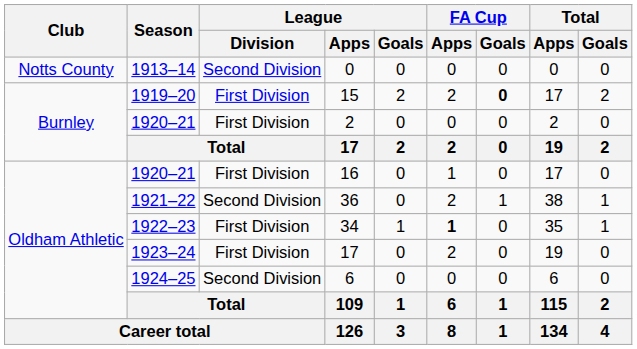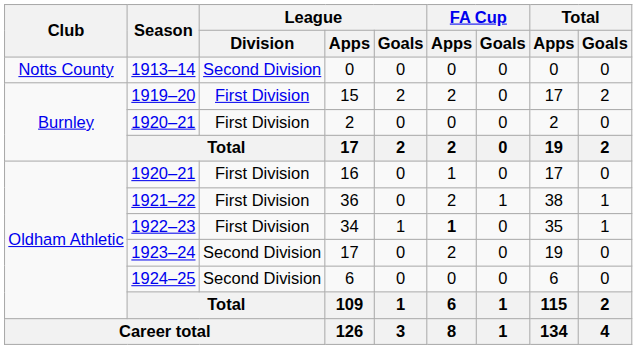 <table class="wikitable" style="text-align:center">
 <tr>
 <th rowspan="2">Club</th>
 <th rowspan="2">Season</th>
 <th colspan="3">League</th>
 <th colspan="2"><a href='#'>FA Cup</a></th>
 <th colspan="2">Total</th>
 </tr>
 <tr>
 <th>Division</th>
 <th>Apps</th>
 <th>Goals</th>
 <th>Apps</th>
 <th>Goals</th>
 <th>Apps</th>
 <th>Goals</th>
 </tr>
 <tr>
 <td><a href='#'>Notts County</a></td>
 <td><a href='#'>1913–14</a></td>
 <td><a href='#'>Second Division</a></td>
 <td>0</td>
 <td>0</td>
 <td>0</td>
 <td>0</td>
 <td>0</td>
 <td>0</td>
 </tr>
 <tr>
 <td rowspan="3"><a href='#'>Burnley</a></td>
 <td><a href='#'>1919–20</a></td>
 <td><a href='#'>First Division</a></td>
 <td>15</td>
 <td>2</td>
 <td>2</td>
-<td><strong>0</strong></td>
+<td>0</td>
 <td>17</td>
 <td>2</td>
 </tr>
 <tr>
 <td><a href='#'>1920–21</a></td>
 <td>First Division</td>
 <td>2</td>
 <td>0</td>
 <td>0</td>
 <td>0</td>
 <td>2</td>
 <td>0</td>
 </tr>
 <tr>
 <th colspan="2">Total</th>
 <th>17</th>
 <th>2</th>
 <th>2</th>
 <th>0</th>
 <th>19</th>
 <th>2</th>
 </tr>
 <tr>
 <td rowspan="6"><a href='#'>Oldham Athletic</a></td>
 <td><a href='#'>1920–21</a></td>
 <td>First Division</td>
 <td>16</td>
 <td>0</td>
 <td>1</td>
 <td>0</td>
 <td>17</td>
 <td>0</td>
 </tr>
 <tr>
 <td><a href='#'>1921–22</a></td>
-<td>Second Division</td>
+<td>First Division</td>
 <td>36</td>
 <td>0</td>
 <td>2</td>
 <td>1</td>
 <td>38</td>
 <td>1</td>
 </tr>
 <tr>
 <td><a href='#'>1922–23</a></td>
 <td>First Division</td>
 <td>34</td>
 <td>1</td>
 <td><strong>1</strong></td>
 <td>0</td>
 <td>35</td>
 <td>1</td>
 </tr>
 <tr>
 <td><a href='#'>1923–24</a></td>
-<td>First Division</td>
+<td>Second Division</td>
 <td>17</td>
 <td>0</td>
 <td>2</td>
 <td>0</td>
 <td>19</td>
 <td>0</td>
 </tr>
 <tr>
 <td><a href='#'>1924–25</a></td>
 <td>Second Division</td>
 <td>6</td>
 <td>0</td>
 <td>0</td>
 <td>0</td>
 <td>6</td>
 <td>0</td>
 </tr>
 <tr>
 <th colspan="2">Total</th>
 <th>109</th>
 <th>1</th>
 <th>6</th>
 <th>1</th>
 <th>115</th>
 <th>2</th>
 </tr>
 <tr>
 <th colspan="3">Career total</th>
 <th>126</th>
 <th>3</th>
 <th>8</th>
 <th>1</th>
 <th>134</th>
 <th>4</th>
 </tr>
 </table>
